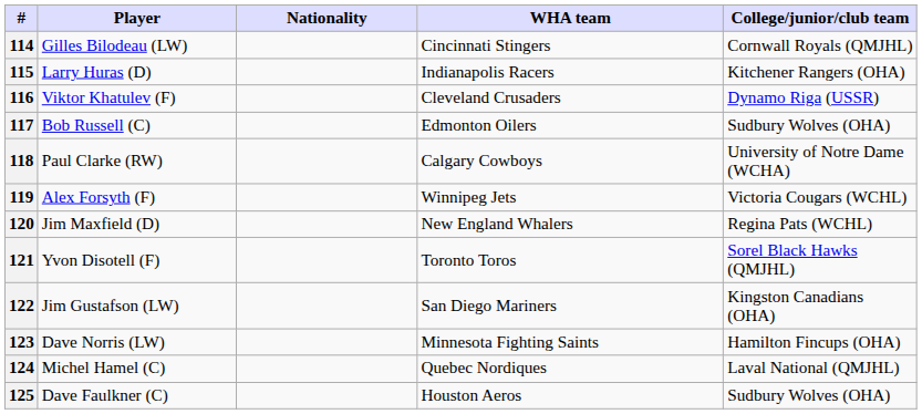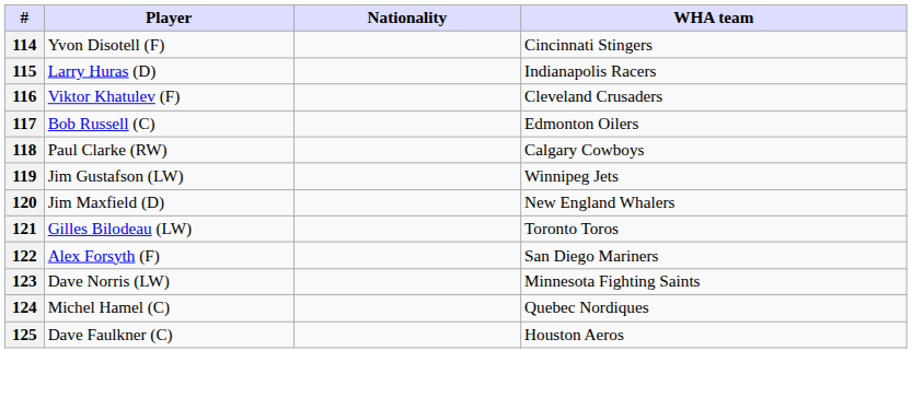 <table class="wikitable">
 <tr>
 <th style="background:#ddf; width:2.75%;">#</th>
 <th style="background:#ddf; width:22.0%;">Player</th>
 <th style="background:#ddf; width:20.0%;">Nationality</th>
 <th style="background:#ddf; width:34.0%;">WHA team</th>
-<th style="background:#ddf; width:100.0%;">College/junior/club team</th>
 </tr>
 <tr>
 <th>114</th>
-<td><a href='#'>Gilles Bilodeau</a> (LW)</td>
+<td>Yvon Disotell (F)</td>
 <td></td>
 <td>Cincinnati Stingers</td>
-<td>Cornwall Royals (QMJHL)</td>
 </tr>
 <tr>
 <th>115</th>
 <td><a href='#'>Larry Huras</a> (D)</td>
 <td></td>
 <td>Indianapolis Racers</td>
-<td>Kitchener Rangers (OHA)</td>
 </tr>
 <tr>
 <th>116</th>
 <td><a href='#'>Viktor Khatulev</a> (F)</td>
 <td></td>
 <td>Cleveland Crusaders</td>
-<td><a href='#'>Dynamo Riga</a> (<a href='#'>USSR</a>)</td>
 </tr>
 <tr>
 <th>117</th>
 <td><a href='#'>Bob Russell</a> (C)</td>
 <td></td>
 <td>Edmonton Oilers</td>
-<td>Sudbury Wolves (OHA)</td>
 </tr>
 <tr>
 <th>118</th>
 <td>Paul Clarke (RW)</td>
 <td></td>
 <td>Calgary Cowboys</td>
-<td>University of Notre Dame (WCHA)</td>
 </tr>
 <tr>
 <th>119</th>
-<td><a href='#'>Alex Forsyth</a> (F)</td>
+<td>Jim Gustafson (LW)</td>
 <td></td>
 <td>Winnipeg Jets</td>
-<td>Victoria Cougars (WCHL)</td>
 </tr>
 <tr>
 <th>120</th>
 <td>Jim Maxfield (D)</td>
 <td></td>
 <td>New England Whalers</td>
-<td>Regina Pats (WCHL)</td>
 </tr>
 <tr>
 <th>121</th>
-<td>Yvon Disotell (F)</td>
+<td><a href='#'>Gilles Bilodeau</a> (LW)</td>
 <td></td>
 <td>Toronto Toros</td>
-<td><a href='#'>Sorel Black Hawks</a> (QMJHL)</td>
 </tr>
 <tr>
 <th>122</th>
-<td>Jim Gustafson (LW)</td>
+<td><a href='#'>Alex Forsyth</a> (F)</td>
 <td></td>
 <td>San Diego Mariners</td>
-<td>Kingston Canadians (OHA)</td>
 </tr>
 <tr>
 <th>123</th>
 <td>Dave Norris (LW)</td>
 <td></td>
 <td>Minnesota Fighting Saints</td>
-<td>Hamilton Fincups (OHA)</td>
 </tr>
 <tr>
 <th>124</th>
 <td>Michel Hamel (C)</td>
 <td></td>
 <td>Quebec Nordiques</td>
-<td>Laval National (QMJHL)</td>
 </tr>
 <tr>
 <th>125</th>
 <td>Dave Faulkner (C)</td>
 <td></td>
 <td>Houston Aeros</td>
-<td>Sudbury Wolves (OHA)</td>
 </tr>
 </table>
